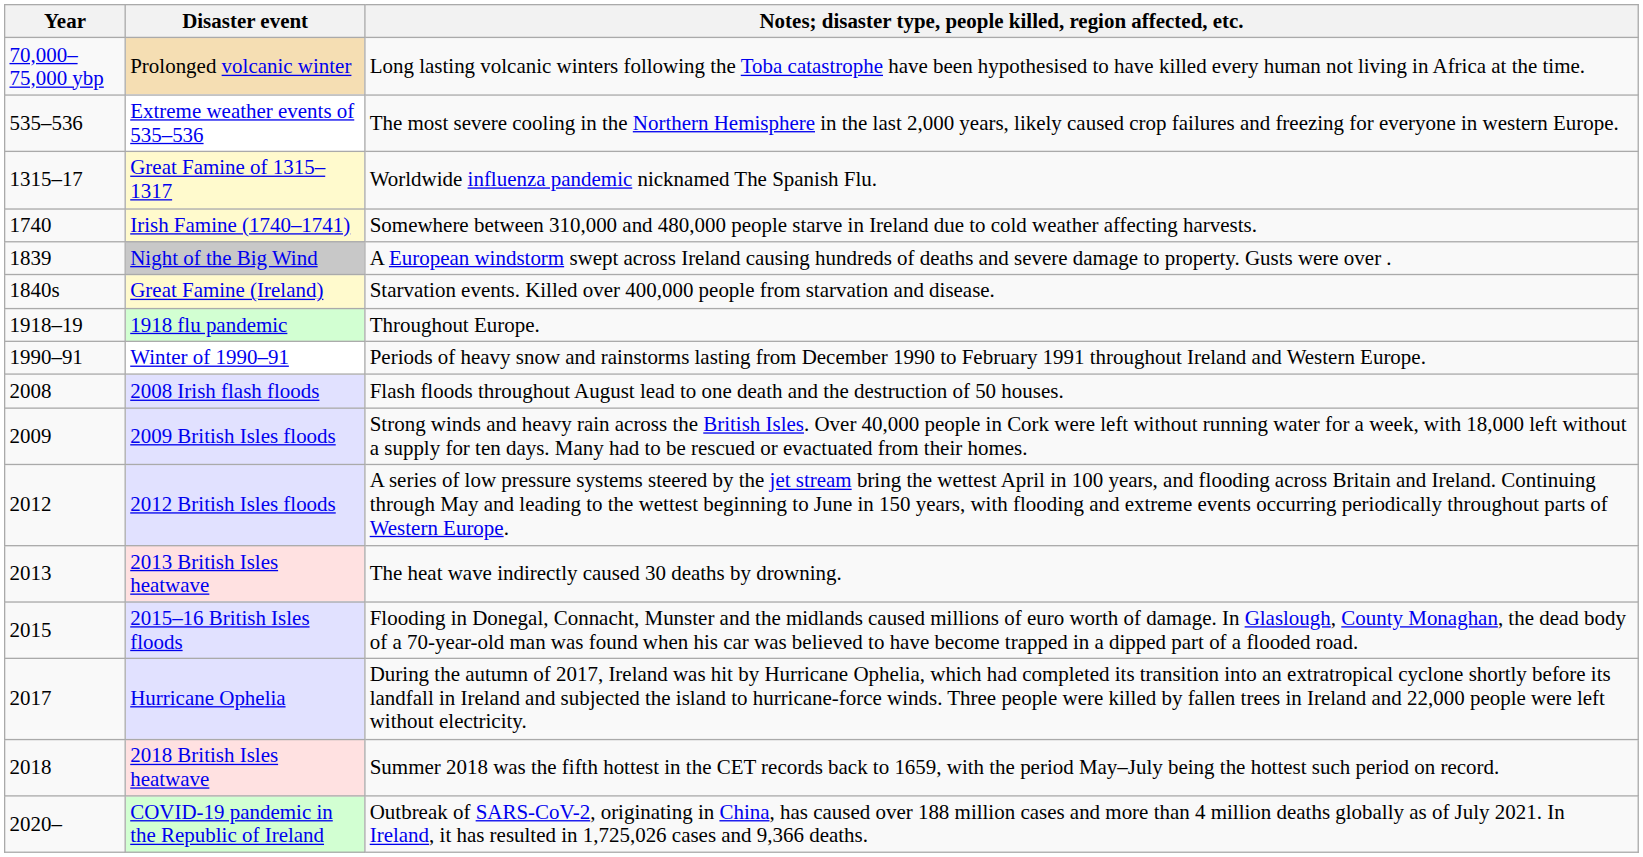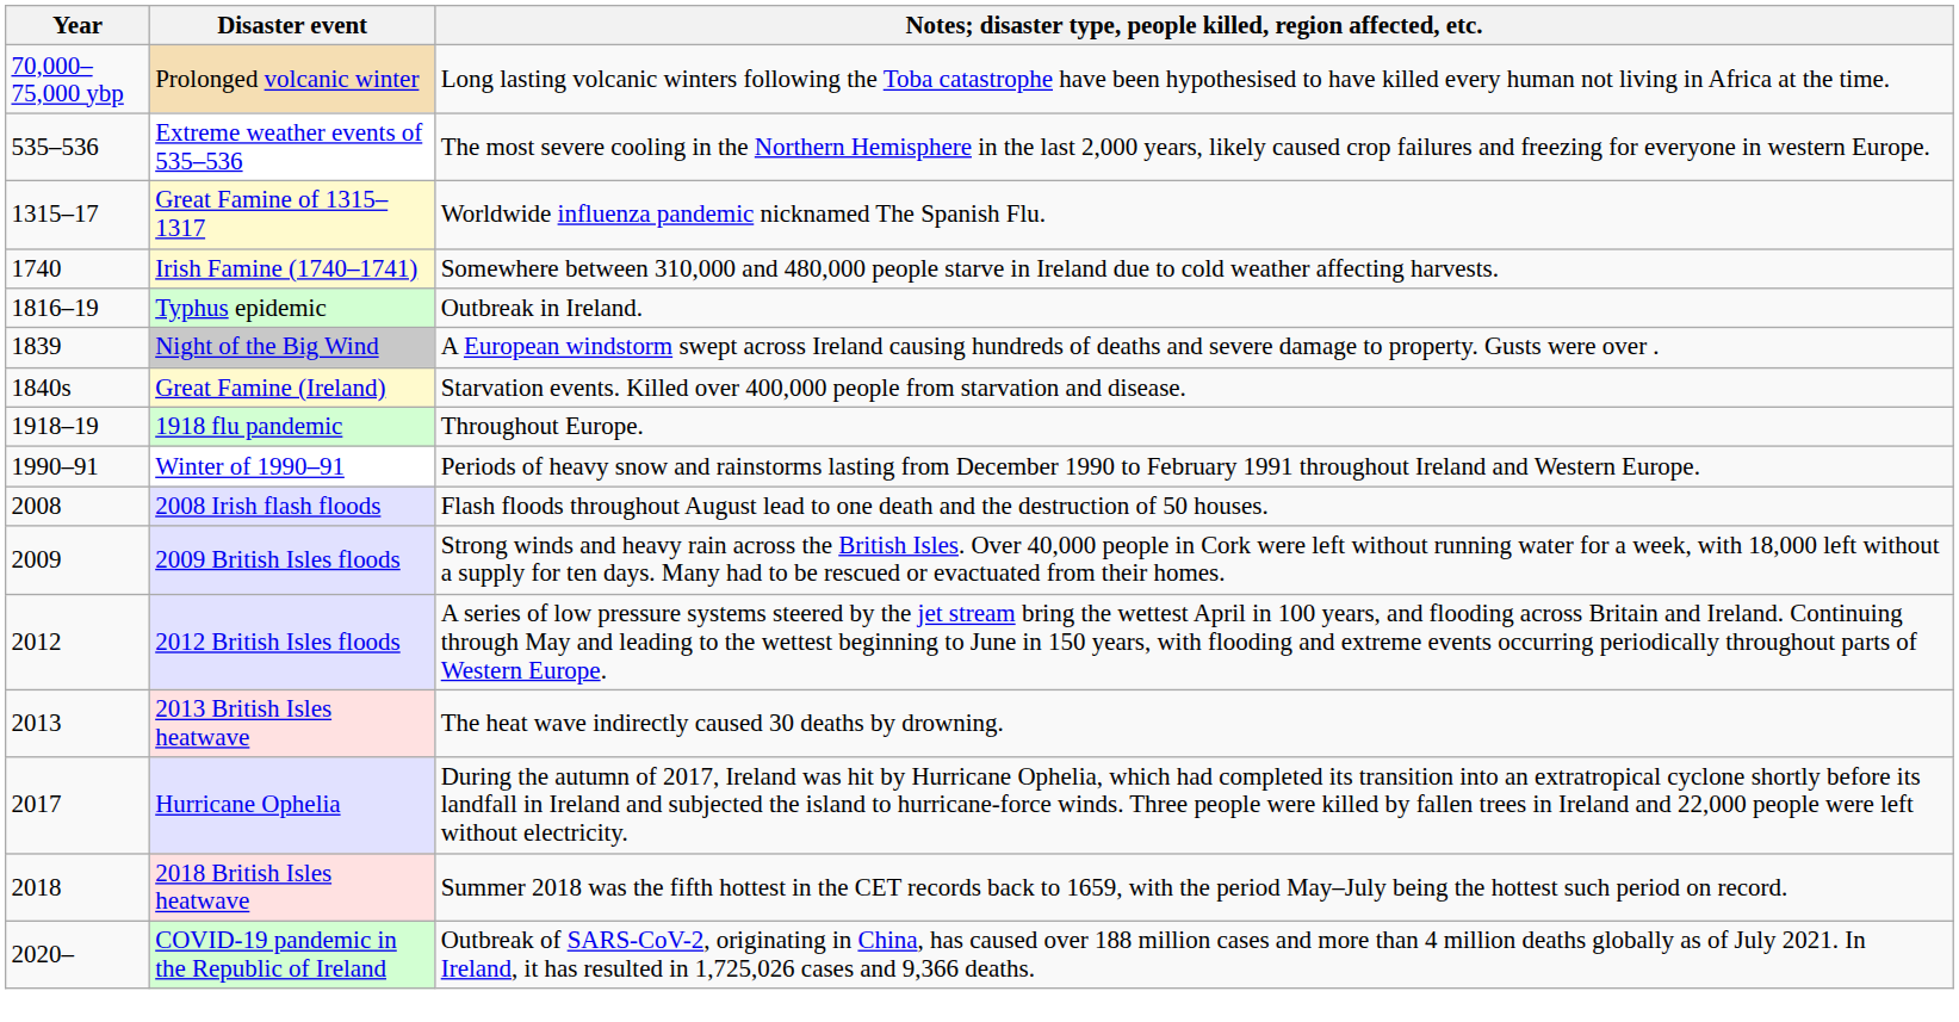 <table class="wikitable">
 <tr>
 <th>Year</th>
 <th>Disaster event</th>
 <th>Notes; disaster type, people killed, region affected, etc.</th>
 </tr>
 <tr>
 <td><a href='#'>70,000–75,000 ybp</a></td>
 <td style="background: rgb(245,222,179)">Prolonged <a href='#'>volcanic winter</a></td>
 <td>Long lasting volcanic winters following the <a href='#'>Toba catastrophe</a> have been hypothesised to have killed every human not living in Africa at the time.</td>
 </tr>
 <tr>
 <td>535–536</td>
 <td style="background: rgb(255,255,255)"><a href='#'>Extreme weather events of 535–536</a></td>
 <td>The most severe cooling in the <a href='#'>Northern Hemisphere</a> in the last 2,000 years, likely caused crop failures and freezing for everyone in western Europe.</td>
 </tr>
 <tr>
 <td>1315–17</td>
 <td style="background: rgb(255,250,205)"><a href='#'>Great Famine of 1315–1317</a></td>
 <td>Worldwide <a href='#'>influenza pandemic</a> nicknamed The Spanish Flu.</td>
 </tr>
 <tr>
 <td>1740</td>
 <td style="background: rgb(255,250,205)"><a href='#'>Irish Famine (1740–1741)</a></td>
 <td>Somewhere between 310,000 and 480,000 people starve in Ireland due to cold weather affecting harvests.</td>
+</tr>
+<tr>
+<td>1816–19</td>
+<td style="background: rgb(210,255,210)"><a href='#'>Typhus</a> epidemic</td>
+<td>Outbreak in Ireland.</td>
 </tr>
 <tr>
 <td>1839</td>
 <td style="background: rgb(200,200,200)"><a href='#'>Night of the Big Wind</a></td>
 <td>A <a href='#'>European windstorm</a> swept across Ireland causing hundreds of deaths and severe damage to property. Gusts were over .</td>
 </tr>
 <tr>
 <td>1840s</td>
 <td style="background: rgb(255,250,205)"><a href='#'>Great Famine (Ireland)</a></td>
 <td>Starvation events. Killed over 400,000 people from starvation and disease.</td>
 </tr>
 <tr>
 <td>1918–19</td>
 <td style="background: rgb(210,255,210)"><a href='#'>1918 flu pandemic</a></td>
 <td>Throughout Europe.</td>
 </tr>
 <tr>
 <td>1990–91</td>
 <td style="background: rgb(255,255,255)"><a href='#'>Winter of 1990–91</a></td>
 <td>Periods of heavy snow and rainstorms lasting from December 1990 to February 1991 throughout Ireland and Western Europe.</td>
 </tr>
 <tr>
 <td>2008</td>
 <td style="background: rgb(225,225,255)"><a href='#'>2008 Irish flash floods</a></td>
 <td>Flash floods throughout August lead to one death and the destruction of 50 houses.</td>
 </tr>
 <tr>
 <td>2009</td>
 <td style="background: rgb(225,225,255)"><a href='#'>2009 British Isles floods</a></td>
 <td>Strong winds and heavy rain across the <a href='#'>British Isles</a>. Over 40,000 people in Cork were left without running water for a week, with 18,000 left without a supply for ten days. Many had to be rescued or evactuated from their homes.</td>
 </tr>
 <tr>
 <td>2012</td>
 <td style="background: rgb(225,225,255)"><a href='#'>2012 British Isles floods</a></td>
 <td>A series of low pressure systems steered by the <a href='#'>jet stream</a> bring the wettest April in 100 years, and flooding across Britain and Ireland. Continuing through May and leading to the wettest beginning to June in 150 years, with flooding and extreme events occurring periodically throughout parts of <a href='#'>Western Europe</a>.</td>
 </tr>
 <tr>
 <td>2013</td>
 <td style="background: rgb(255,225,225)"><a href='#'>2013 British Isles heatwave</a></td>
 <td>The heat wave indirectly caused 30 deaths by drowning.</td>
 </tr>
 <tr>
-<td>2015</td>
-<td style="background: rgb(225,225,255)"><a href='#'>2015–16 British Isles floods</a></td>
-<td>Flooding in Donegal, Connacht, Munster and the midlands caused millions of euro worth of damage. In <a href='#'>Glaslough</a>, <a href='#'>County Monaghan</a>, the dead body of a 70-year-old man was found when his car was believed to have become trapped in a dipped part of a flooded road.</td>
-</tr>
-<tr>
 <td>2017</td>
 <td style="background: rgb(225,225,255)"><a href='#'>Hurricane Ophelia</a></td>
 <td>During the autumn of 2017, Ireland was hit by Hurricane Ophelia, which had completed its transition into an extratropical cyclone shortly before its landfall in Ireland and subjected the island to hurricane-force winds. Three people were killed by fallen trees in Ireland and 22,000 people were left without electricity.</td>
 </tr>
 <tr>
 <td>2018</td>
 <td style="background: rgb(255,225,225)"><a href='#'>2018 British Isles heatwave</a></td>
 <td>Summer 2018 was the fifth hottest in the CET records back to 1659, with the period May–July being the hottest such period on record.</td>
 </tr>
 <tr>
 <td>2020–</td>
 <td style="background: rgb(210,255,210)"><a href='#'>COVID-19 pandemic in the Republic of Ireland</a></td>
 <td>Outbreak of <a href='#'>SARS-CoV-2</a>, originating in <a href='#'>China</a>, has caused over 188 million cases and more than 4 million deaths globally as of July 2021. In <a href='#'>Ireland</a>, it has resulted in 1,725,026 cases and 9,366 deaths.</td>
 </tr>
 </table>
